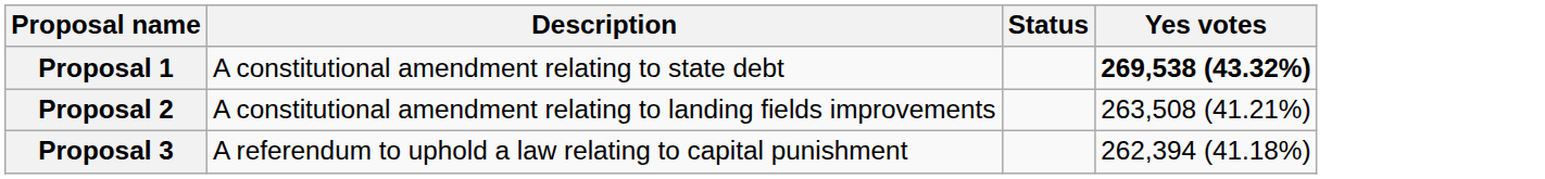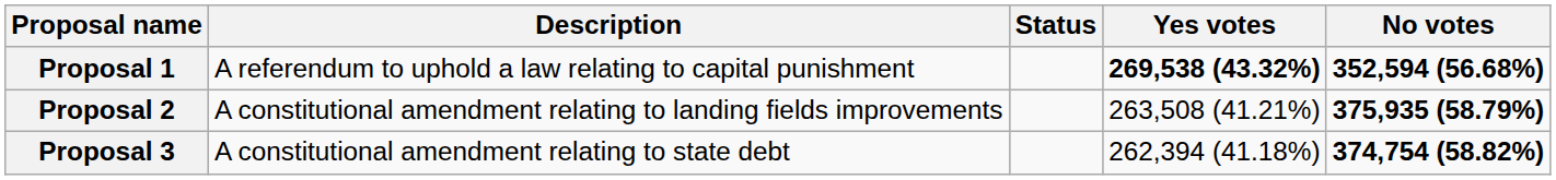 <table class="wikitable sortable plainrowheaders">
 <tr>
 <th scope="col">Proposal name</th>
 <th class="unsortable" scope="col">Description</th>
 <th scope="col">Status</th>
 <th scope="col">Yes votes</th>
+<th scope="col">No votes</th>
 </tr>
 <tr>
 <th scope="row">Proposal 1</th>
-<td>A constitutional amendment relating to state debt</td>
+<td>A referendum to uphold a law relating to capital punishment</td>
 <td></td>
 <td><strong>269,538 (43.32%)</strong></td>
+<td><strong>352,594 (56.68%)</strong></td>
 </tr>
 <tr>
 <th scope="row">Proposal 2</th>
 <td>A constitutional amendment relating to landing fields improvements</td>
 <td></td>
 <td>263,508 (41.21%)</td>
+<td><strong>375,935 (58.79%)</strong></td>
 </tr>
 <tr>
 <th scope="row">Proposal 3</th>
-<td>A referendum to uphold a law relating to capital punishment</td>
+<td>A constitutional amendment relating to state debt</td>
 <td></td>
 <td>262,394 (41.18%)</td>
+<td><strong>374,754 (58.82%)</strong></td>
 </tr>
 </table>
